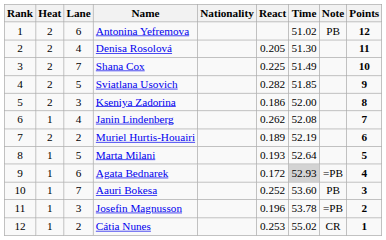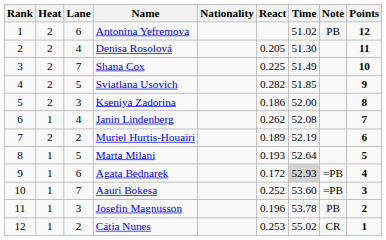 <table class="wikitable sortable" style="text-align:center">
 <tr>
 <th>Rank</th>
 <th>Heat</th>
 <th>Lane</th>
 <th>Name</th>
 <th>Nationality</th>
 <th>React</th>
 <th>Time</th>
 <th>Note</th>
 <th>Points</th>
 </tr>
 <tr>
 <td>1</td>
 <td>2</td>
 <td>6</td>
 <td align=left><a href='#'>Antonina Yefremova</a></td>
 <td align=left></td>
 <td></td>
 <td>51.02</td>
 <td>PB</td>
 <td><strong>12</strong></td>
 </tr>
 <tr>
 <td>2</td>
 <td>2</td>
 <td>4</td>
 <td align=left><a href='#'>Denisa Rosolová</a></td>
 <td align=left></td>
 <td>0.205</td>
 <td>51.30</td>
 <td></td>
 <td><strong>11</strong></td>
 </tr>
 <tr>
 <td>3</td>
 <td>2</td>
 <td>7</td>
 <td align=left><a href='#'>Shana Cox</a></td>
 <td align=left></td>
 <td>0.225</td>
 <td>51.49</td>
 <td></td>
 <td><strong>10</strong></td>
 </tr>
 <tr>
 <td>4</td>
 <td>2</td>
 <td>5</td>
 <td align=left><a href='#'>Sviatlana Usovich</a></td>
 <td align=left></td>
 <td>0.282</td>
 <td>51.85</td>
 <td></td>
 <td><strong>9</strong></td>
 </tr>
 <tr>
 <td>5</td>
 <td>2</td>
 <td>3</td>
 <td align=left><a href='#'>Kseniya Zadorina</a></td>
 <td align=left></td>
 <td>0.186</td>
 <td>52.00</td>
 <td></td>
 <td><strong>8</strong></td>
 </tr>
 <tr>
 <td>6</td>
 <td>1</td>
 <td>4</td>
 <td align=left><a href='#'>Janin Lindenberg</a></td>
 <td align=left></td>
 <td>0.262</td>
 <td>52.08</td>
 <td></td>
 <td><strong>7</strong></td>
 </tr>
 <tr>
 <td>7</td>
 <td>2</td>
 <td>2</td>
 <td align=left><a href='#'>Muriel Hurtis-Houairi</a></td>
 <td align=left></td>
 <td>0.189</td>
 <td>52.19</td>
 <td></td>
 <td><strong>6</strong></td>
 </tr>
 <tr>
 <td>8</td>
 <td>1</td>
 <td>5</td>
 <td align=left><a href='#'>Marta Milani</a></td>
 <td align=left></td>
 <td>0.193</td>
 <td>52.64</td>
 <td></td>
 <td><strong>5</strong></td>
 </tr>
 <tr>
 <td>9</td>
 <td>1</td>
 <td>6</td>
 <td align=left><a href='#'>Agata Bednarek</a></td>
 <td align=left></td>
 <td>0.172</td>
 <td style="background: lightgrey;">52.93</td>
 <td>=PB</td>
 <td><strong>4</strong></td>
 </tr>
 <tr>
 <td>10</td>
 <td>1</td>
 <td>7</td>
 <td align=left><a href='#'>Aauri Bokesa</a></td>
 <td align=left></td>
 <td>0.252</td>
 <td>53.60</td>
-<td>PB</td>
+<td>=PB</td>
 <td><strong>3</strong></td>
 </tr>
 <tr>
 <td>11</td>
 <td>1</td>
 <td>3</td>
 <td align=left><a href='#'>Josefin Magnusson</a></td>
 <td align=left></td>
 <td>0.196</td>
 <td>53.78</td>
-<td>=PB</td>
+<td>PB</td>
 <td><strong>2</strong></td>
 </tr>
 <tr>
 <td>12</td>
 <td>1</td>
 <td>2</td>
 <td align=left><a href='#'>Cátia Nunes</a></td>
 <td align=left></td>
 <td>0.253</td>
 <td>55.02</td>
 <td>CR</td>
 <td><strong>1</strong></td>
 </tr>
 </table>
